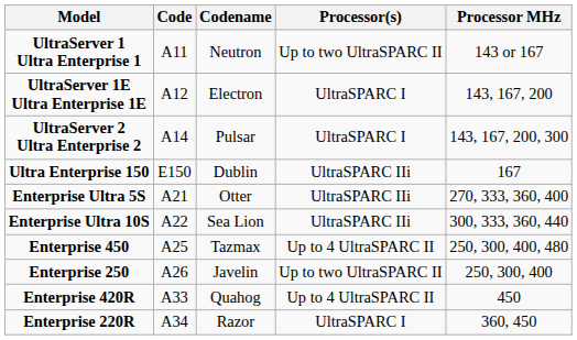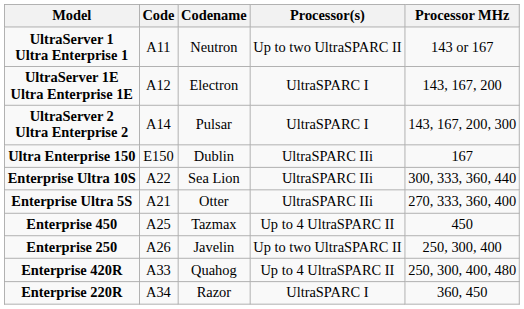 <table class="wikitable" style="text-align: center; min-width: 80%;">
 <tr>
 <th>Model</th>
 <th>Code</th>
 <th>Codename</th>
 <th>Processor(s)</th>
 <th>Processor MHz</th>
 </tr>
 <tr>
 <td><strong>UltraServer 1<br>Ultra Enterprise 1</strong></td>
 <td>A11</td>
 <td>Neutron</td>
 <td>Up to two UltraSPARC II</td>
 <td>143 or 167</td>
 </tr>
 <tr>
 <td><strong>UltraServer 1E<br>Ultra Enterprise 1E</strong></td>
 <td>A12</td>
 <td>Electron</td>
 <td>UltraSPARC I</td>
 <td>143, 167, 200</td>
 </tr>
 <tr>
 <td><strong>UltraServer 2<br>Ultra Enterprise 2</strong></td>
 <td>A14</td>
 <td>Pulsar</td>
 <td>UltraSPARC I</td>
 <td>143, 167, 200, 300</td>
 </tr>
 <tr>
 <td><strong>Ultra Enterprise 150</strong></td>
 <td>E150</td>
 <td>Dublin</td>
 <td>UltraSPARC IIi</td>
 <td>167</td>
 </tr>
 <tr>
+<td><strong>Enterprise Ultra 10S</strong></td>
+<td>A22</td>
+<td>Sea Lion</td>
+<td>UltraSPARC IIi</td>
+<td>300, 333, 360, 440</td>
+</tr>
+<tr>
 <td><strong>Enterprise Ultra 5S</strong></td>
 <td>A21</td>
 <td>Otter</td>
 <td>UltraSPARC IIi</td>
 <td>270, 333, 360, 400</td>
 </tr>
 <tr>
-<td><strong>Enterprise Ultra 10S</strong></td>
-<td>A22</td>
-<td>Sea Lion</td>
-<td>UltraSPARC IIi</td>
-<td>300, 333, 360, 440</td>
-</tr>
-<tr>
 <td><strong>Enterprise 450</strong></td>
 <td>A25</td>
 <td>Tazmax</td>
 <td>Up to 4 UltraSPARC II</td>
-<td>250, 300, 400, 480</td>
+<td>450</td>
 </tr>
 <tr>
 <td><strong>Enterprise 250</strong></td>
 <td>A26</td>
 <td>Javelin</td>
 <td>Up to two UltraSPARC II</td>
 <td>250, 300, 400</td>
 </tr>
 <tr>
 <td><strong>Enterprise 420R</strong></td>
 <td>A33</td>
 <td>Quahog</td>
 <td>Up to 4 UltraSPARC II</td>
-<td>450</td>
+<td>250, 300, 400, 480</td>
 </tr>
 <tr>
 <td><strong>Enterprise 220R</strong></td>
 <td>A34</td>
 <td>Razor</td>
 <td>UltraSPARC I</td>
 <td>360, 450</td>
 </tr>
 </table>
